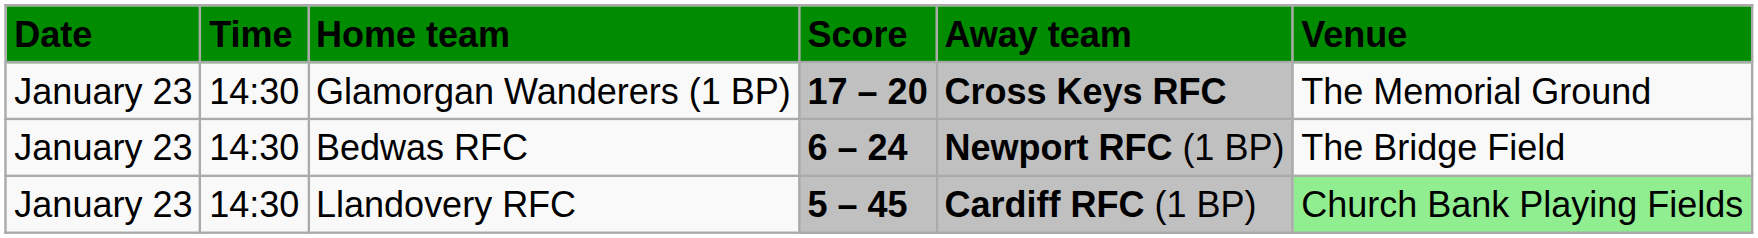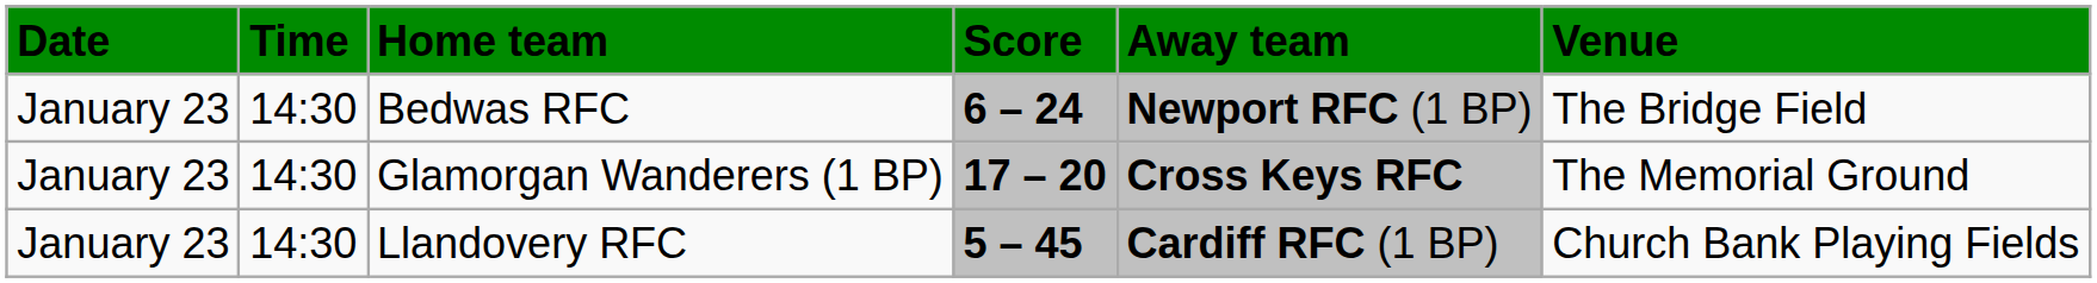 <table class="wikitable" style="margin:0.5em auto; font-size:95%">
 <tr bgcolor="#008B00">
 <td><strong>Date</strong></td>
 <td><strong>Time</strong></td>
 <td><strong>Home team</strong></td>
 <td><strong>Score</strong></td>
 <td><strong>Away team</strong></td>
 <td><strong>Venue</strong></td>
 </tr>
 <tr>
 <td>January 23</td>
 <td>14:30</td>
+<td>Bedwas RFC</td>
+<td bgcolor="silver"><strong>6 – 24</strong></td>
+<td bgcolor="silver"><strong>Newport RFC</strong> (1 BP)</td>
+<td>The Bridge Field</td>
+</tr>
+<tr>
+<td>January 23</td>
+<td>14:30</td>
 <td>Glamorgan Wanderers (1 BP)</td>
 <td bgcolor="silver"><strong>17 – 20</strong></td>
 <td bgcolor="silver"><strong>Cross Keys RFC</strong></td>
 <td>The Memorial Ground</td>
 </tr>
 <tr>
 <td>January 23</td>
 <td>14:30</td>
-<td>Bedwas RFC</td>
-<td bgcolor="silver"><strong>6 – 24</strong></td>
-<td bgcolor="silver"><strong>Newport RFC</strong> (1 BP)</td>
-<td>The Bridge Field</td>
-</tr>
-<tr>
-<td>January 23</td>
-<td>14:30</td>
 <td>Llandovery RFC</td>
 <td bgcolor="silver"><strong>5 – 45</strong></td>
 <td bgcolor="silver"><strong>Cardiff RFC</strong> (1 BP)</td>
-<td style="background: lightgreen;">Church Bank Playing Fields</td>
+<td>Church Bank Playing Fields</td>
 </tr>
 </table>
